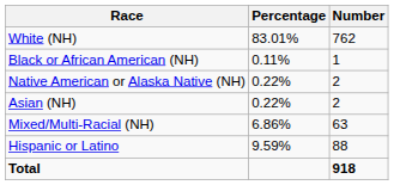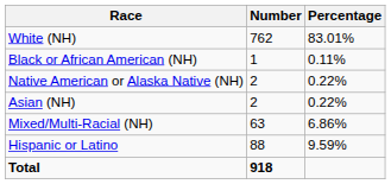 <table class="wikitable">
 <tr>
 <th>Race</th>
+<th>Number</th>
 <th>Percentage</th>
-<th>Number</th>
 </tr>
 <tr>
 <td><a href='#'>White</a> (NH)</td>
+<td>762</td>
 <td>83.01%</td>
-<td>762</td>
 </tr>
 <tr>
 <td><a href='#'>Black or African American</a> (NH)</td>
+<td>1</td>
 <td>0.11%</td>
-<td>1</td>
 </tr>
 <tr>
 <td><a href='#'>Native American</a> or <a href='#'>Alaska Native</a> (NH)</td>
+<td>2</td>
 <td>0.22%</td>
-<td>2</td>
 </tr>
 <tr>
 <td><a href='#'>Asian</a> (NH)</td>
+<td>2</td>
 <td>0.22%</td>
-<td>2</td>
 </tr>
 <tr>
 <td><a href='#'>Mixed/Multi-Racial</a> (NH)</td>
+<td>63</td>
 <td>6.86%</td>
-<td>63</td>
 </tr>
 <tr>
 <td><a href='#'>Hispanic or Latino</a></td>
+<td>88</td>
 <td>9.59%</td>
-<td>88</td>
 </tr>
 <tr>
 <td><strong>Total</strong></td>
+<td><strong>918</strong></td>
 <td></td>
-<td><strong>918</strong></td>
 </tr>
 </table>
